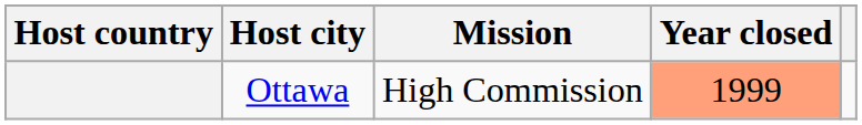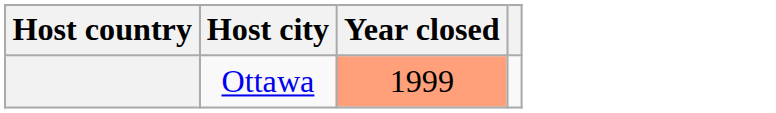 <table class="wikitable plainrowheaders" style="text-align:center;">
 <tr>
 <th scope="col">Host country</th>
 <th scope="col">Host city</th>
-<th scope="col">Mission</th>
 <th scope="col">Year closed</th>
 <th scope="col"></th>
 </tr>
 <tr>
 <th scope="row"></th>
 <td><a href='#'>Ottawa</a></td>
-<td>High Commission</td>
 <td style="background: lightsalmon;">1999</td>
 <td></td>
 </tr>
 </table>
